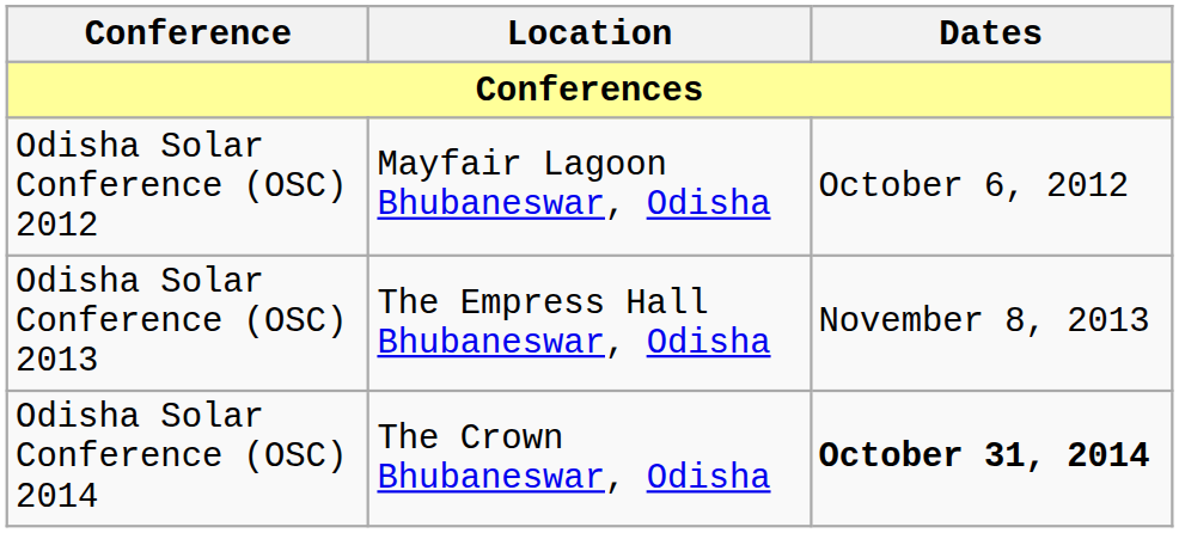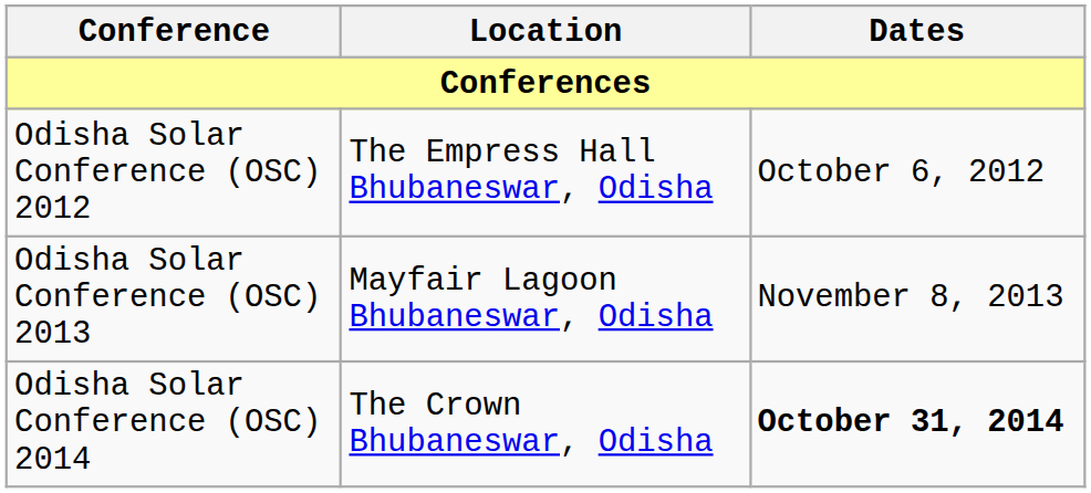 <table class="wikitable" style="margin:auto;">
 <tr>
 <th style="width:130px;">Conference</th>
 <th style="width:160px;">Location</th>
 <th style="width:130px;">Dates</th>
 </tr>
 <tr>
 <td colspan="3"  style="text-align:center; background:#ff9;"><strong>Conferences</strong></td>
 </tr>
 <tr>
 <td>Odisha Solar Conference (OSC) 2012</td>
-<td>Mayfair Lagoon <br> <a href='#'>Bhubaneswar</a>, <a href='#'>Odisha</a></td>
+<td>The Empress Hall <br> <a href='#'>Bhubaneswar</a>, <a href='#'>Odisha</a></td>
 <td>October 6, 2012</td>
 </tr>
 <tr>
 <td>Odisha Solar Conference (OSC) 2013</td>
-<td>The Empress Hall <br> <a href='#'>Bhubaneswar</a>, <a href='#'>Odisha</a></td>
+<td>Mayfair Lagoon <br> <a href='#'>Bhubaneswar</a>, <a href='#'>Odisha</a></td>
 <td>November 8, 2013</td>
 </tr>
 <tr>
 <td>Odisha Solar Conference (OSC) 2014</td>
 <td>The Crown <br> <a href='#'>Bhubaneswar</a>, <a href='#'>Odisha</a></td>
 <td><strong>October 31, 2014</strong></td>
 </tr>
 </table>
